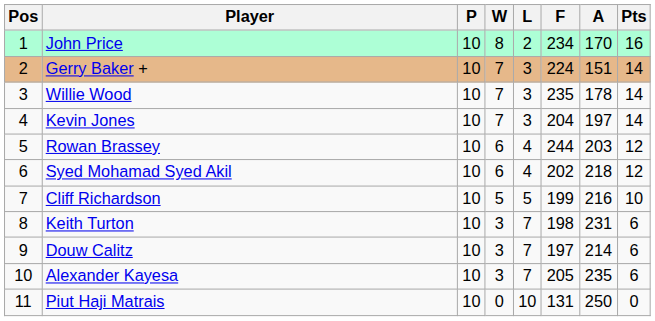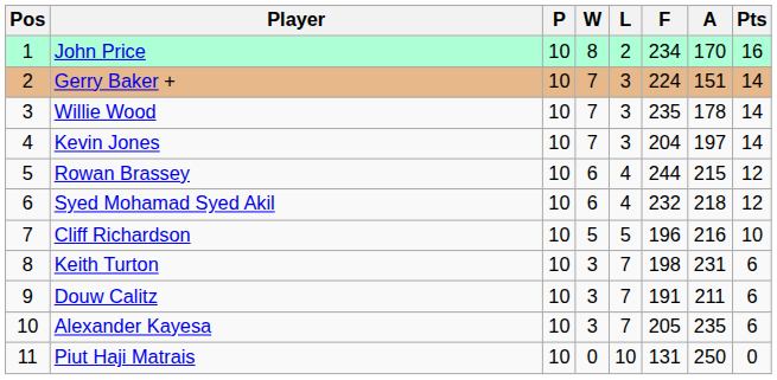 <table class="wikitable" style="font-size: 100%">
 <tr>
 <th width=20>Pos</th>
 <th width=400>Player</th>
 <th width=20>P</th>
 <th width=20>W</th>
 <th width=20>L</th>
 <th width=30>F</th>
 <th width=30>A</th>
 <th width=20>Pts</th>
 </tr>
 <tr align=center style="background: #ADFFD6;">
 <td>1</td>
 <td align="left"> <a href='#'>John Price</a></td>
 <td>10</td>
 <td>8</td>
 <td>2</td>
 <td>234</td>
 <td>170</td>
 <td>16</td>
 </tr>
 <tr align=center style="background: #E6B88A;">
 <td>2</td>
 <td align="left"> <a href='#'>Gerry Baker</a> +</td>
 <td>10</td>
 <td>7</td>
 <td>3</td>
 <td>224</td>
 <td>151</td>
 <td>14</td>
 </tr>
 <tr align=center>
 <td>3</td>
 <td align="left"> <a href='#'>Willie Wood</a></td>
 <td>10</td>
 <td>7</td>
 <td>3</td>
 <td>235</td>
 <td>178</td>
 <td>14</td>
 </tr>
 <tr align=center>
 <td>4</td>
 <td align="left"> <a href='#'>Kevin Jones</a></td>
 <td>10</td>
 <td>7</td>
 <td>3</td>
 <td>204</td>
 <td>197</td>
 <td>14</td>
 </tr>
 <tr align=center>
 <td>5</td>
 <td align="left"> <a href='#'>Rowan Brassey</a></td>
 <td>10</td>
 <td>6</td>
 <td>4</td>
 <td>244</td>
-<td>203</td>
+<td>215</td>
 <td>12</td>
 </tr>
 <tr align=center>
 <td>6</td>
 <td align="left"> <a href='#'>Syed Mohamad Syed Akil</a></td>
 <td>10</td>
 <td>6</td>
 <td>4</td>
-<td>202</td>
+<td>232</td>
 <td>218</td>
 <td>12</td>
 </tr>
 <tr align=center>
 <td>7</td>
 <td align="left"> <a href='#'>Cliff Richardson</a></td>
 <td>10</td>
 <td>5</td>
 <td>5</td>
-<td>199</td>
+<td>196</td>
 <td>216</td>
 <td>10</td>
 </tr>
 <tr align=center>
 <td>8</td>
 <td align="left"> <a href='#'>Keith Turton</a></td>
 <td>10</td>
 <td>3</td>
 <td>7</td>
 <td>198</td>
 <td>231</td>
 <td>6</td>
 </tr>
 <tr align=center>
 <td>9</td>
 <td align="left"> <a href='#'>Douw Calitz</a></td>
 <td>10</td>
 <td>3</td>
 <td>7</td>
-<td>197</td>
-<td>214</td>
+<td>191</td>
+<td>211</td>
 <td>6</td>
 </tr>
 <tr align=center>
 <td>10</td>
 <td align="left"> <a href='#'>Alexander Kayesa</a></td>
 <td>10</td>
 <td>3</td>
 <td>7</td>
 <td>205</td>
 <td>235</td>
 <td>6</td>
 </tr>
 <tr align=center>
 <td>11</td>
 <td align="left"> <a href='#'>Piut Haji Matrais</a></td>
 <td>10</td>
 <td>0</td>
 <td>10</td>
 <td>131</td>
 <td>250</td>
 <td>0</td>
 </tr>
 </table>
